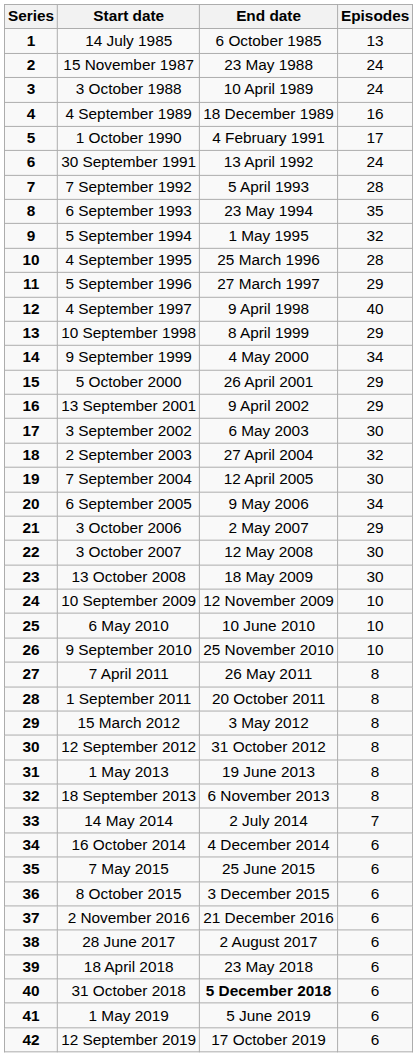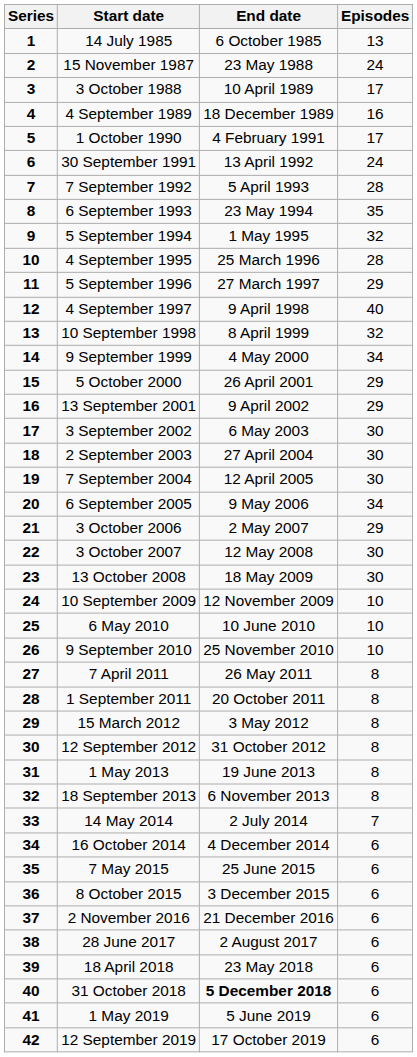 <table class="wikitable" style="text-align:center;">
 <tr>
 <th>Series</th>
 <th>Start date</th>
 <th>End date</th>
 <th>Episodes</th>
 </tr>
 <tr>
 <td><strong>1</strong></td>
 <td>14 July 1985</td>
 <td>6 October 1985</td>
 <td>13</td>
 </tr>
 <tr>
 <td><strong>2</strong></td>
 <td>15 November 1987</td>
 <td>23 May 1988</td>
 <td>24</td>
 </tr>
 <tr>
 <td><strong>3</strong></td>
 <td>3 October 1988</td>
 <td>10 April 1989</td>
-<td>24</td>
+<td>17</td>
 </tr>
 <tr>
 <td><strong>4</strong></td>
 <td>4 September 1989</td>
 <td>18 December 1989</td>
 <td>16</td>
 </tr>
 <tr>
 <td><strong>5</strong></td>
 <td>1 October 1990</td>
 <td>4 February 1991</td>
 <td>17</td>
 </tr>
 <tr>
 <td><strong>6</strong></td>
 <td>30 September 1991</td>
 <td>13 April 1992</td>
 <td>24</td>
 </tr>
 <tr>
 <td><strong>7</strong></td>
 <td>7 September 1992</td>
 <td>5 April 1993</td>
 <td>28</td>
 </tr>
 <tr>
 <td><strong>8</strong></td>
 <td>6 September 1993</td>
 <td>23 May 1994</td>
 <td>35</td>
 </tr>
 <tr>
 <td><strong>9</strong></td>
 <td>5 September 1994</td>
 <td>1 May 1995</td>
 <td>32</td>
 </tr>
 <tr>
 <td><strong>10</strong></td>
 <td>4 September 1995</td>
 <td>25 March 1996</td>
 <td>28</td>
 </tr>
 <tr>
 <td><strong>11</strong></td>
 <td>5 September 1996</td>
 <td>27 March 1997</td>
 <td>29</td>
 </tr>
 <tr>
 <td><strong>12</strong></td>
 <td>4 September 1997</td>
 <td>9 April 1998</td>
 <td>40</td>
 </tr>
 <tr>
 <td><strong>13</strong></td>
 <td>10 September 1998</td>
 <td>8 April 1999</td>
-<td>29</td>
+<td>32</td>
 </tr>
 <tr>
 <td><strong>14</strong></td>
 <td>9 September 1999</td>
 <td>4 May 2000</td>
 <td>34</td>
 </tr>
 <tr>
 <td><strong>15</strong></td>
 <td>5 October 2000</td>
 <td>26 April 2001</td>
 <td>29</td>
 </tr>
 <tr>
 <td><strong>16</strong></td>
 <td>13 September 2001</td>
 <td>9 April 2002</td>
 <td>29</td>
 </tr>
 <tr>
 <td><strong>17</strong></td>
 <td>3 September 2002</td>
 <td>6 May 2003</td>
 <td>30</td>
 </tr>
 <tr>
 <td><strong>18</strong></td>
 <td>2 September 2003</td>
 <td>27 April 2004</td>
-<td>32</td>
+<td>30</td>
 </tr>
 <tr>
 <td><strong>19</strong></td>
 <td>7 September 2004</td>
 <td>12 April 2005</td>
 <td>30</td>
 </tr>
 <tr>
 <td><strong>20</strong></td>
 <td>6 September 2005</td>
 <td>9 May 2006</td>
 <td>34</td>
 </tr>
 <tr>
 <td><strong>21</strong></td>
 <td>3 October 2006</td>
 <td>2 May 2007</td>
 <td>29</td>
 </tr>
 <tr>
 <td><strong>22</strong></td>
 <td>3 October 2007</td>
 <td>12 May 2008</td>
 <td>30</td>
 </tr>
 <tr>
 <td><strong>23</strong></td>
 <td>13 October 2008</td>
 <td>18 May 2009</td>
 <td>30</td>
 </tr>
 <tr>
 <td><strong>24</strong></td>
 <td>10 September 2009</td>
 <td>12 November 2009</td>
 <td>10</td>
 </tr>
 <tr>
 <td><strong>25</strong></td>
 <td>6 May 2010</td>
 <td>10 June 2010</td>
 <td>10</td>
 </tr>
 <tr>
 <td><strong>26</strong></td>
 <td>9 September 2010</td>
 <td>25 November 2010</td>
 <td>10</td>
 </tr>
 <tr>
 <td><strong>27</strong></td>
 <td>7 April 2011</td>
 <td>26 May 2011</td>
 <td>8</td>
 </tr>
 <tr>
 <td><strong>28</strong></td>
 <td>1 September 2011</td>
 <td>20 October 2011</td>
 <td>8</td>
 </tr>
 <tr>
 <td><strong>29</strong></td>
 <td>15 March 2012</td>
 <td>3 May 2012</td>
 <td>8</td>
 </tr>
 <tr>
 <td><strong>30</strong></td>
 <td>12 September 2012</td>
 <td>31 October 2012</td>
 <td>8</td>
 </tr>
 <tr>
 <td><strong>31</strong></td>
 <td>1 May 2013</td>
 <td>19 June 2013</td>
 <td>8</td>
 </tr>
 <tr>
 <td><strong>32</strong></td>
 <td>18 September 2013</td>
 <td>6 November 2013</td>
 <td>8</td>
 </tr>
 <tr>
 <td><strong>33</strong></td>
 <td>14 May 2014</td>
 <td>2 July 2014</td>
 <td>7</td>
 </tr>
 <tr>
 <td><strong>34</strong></td>
 <td>16 October 2014</td>
 <td>4 December 2014</td>
 <td>6</td>
 </tr>
 <tr>
 <td><strong>35</strong></td>
 <td>7 May 2015</td>
 <td>25 June 2015</td>
 <td>6</td>
 </tr>
 <tr>
 <td><strong>36</strong></td>
 <td>8 October 2015</td>
 <td>3 December 2015</td>
 <td>6</td>
 </tr>
 <tr>
 <td><strong>37</strong></td>
 <td>2 November 2016</td>
 <td>21 December 2016</td>
 <td>6</td>
 </tr>
 <tr>
 <td><strong>38</strong></td>
 <td>28 June 2017</td>
 <td>2 August 2017</td>
 <td>6</td>
 </tr>
 <tr>
 <td><strong>39</strong></td>
 <td>18 April 2018</td>
 <td>23 May 2018</td>
 <td>6</td>
 </tr>
 <tr>
 <td><strong>40</strong></td>
 <td>31 October 2018</td>
 <td><strong>5 December 2018</strong></td>
 <td>6</td>
 </tr>
 <tr>
 <td><strong>41</strong></td>
 <td>1 May 2019</td>
 <td>5 June 2019</td>
 <td>6</td>
 </tr>
 <tr>
 <td><strong>42</strong></td>
 <td>12 September 2019</td>
 <td>17 October 2019</td>
 <td>6</td>
 </tr>
 </table>
